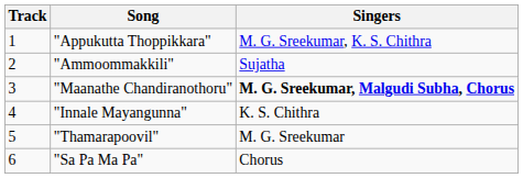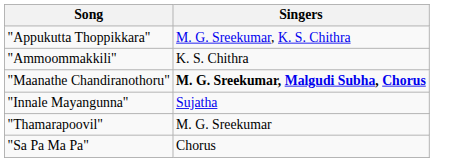 <table class="wikitable">
 <tr>
-<th>Track</th>
 <th>Song</th>
 <th>Singers</th>
 </tr>
 <tr>
-<td>1</td>
 <td>"Appukutta Thoppikkara"</td>
 <td><a href='#'>M. G. Sreekumar</a>, <a href='#'>K. S. Chithra</a></td>
 </tr>
 <tr>
-<td>2</td>
 <td>"Ammoommakkili"</td>
-<td><a href='#'>Sujatha</a></td>
+<td>K. S. Chithra</td>
 </tr>
 <tr>
-<td>3</td>
 <td>"Maanathe Chandiranothoru"</td>
 <td><strong>M. G. Sreekumar, <a href='#'>Malgudi Subha</a>, <a href='#'>Chorus</a></strong></td>
 </tr>
 <tr>
-<td>4</td>
 <td>"Innale Mayangunna"</td>
-<td>K. S. Chithra</td>
+<td><a href='#'>Sujatha</a></td>
 </tr>
 <tr>
-<td>5</td>
 <td>"Thamarapoovil"</td>
 <td>M. G. Sreekumar</td>
 </tr>
 <tr>
-<td>6</td>
 <td>"Sa Pa Ma Pa"</td>
 <td>Chorus</td>
 </tr>
 </table>
